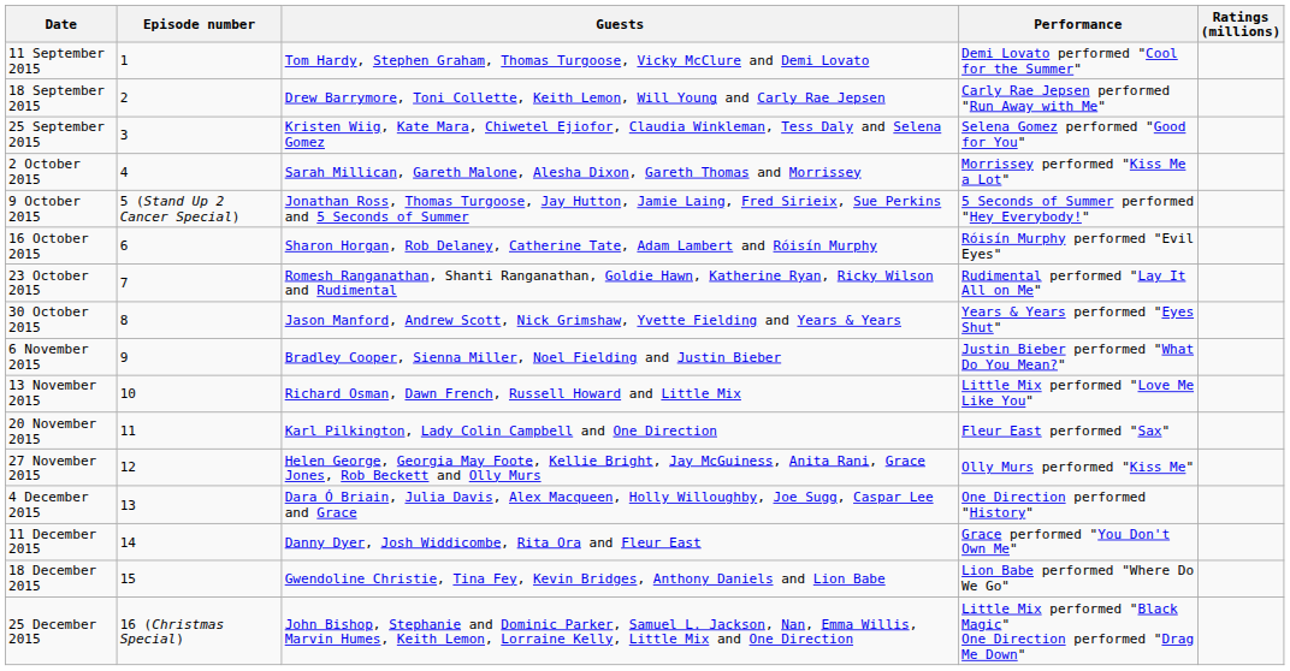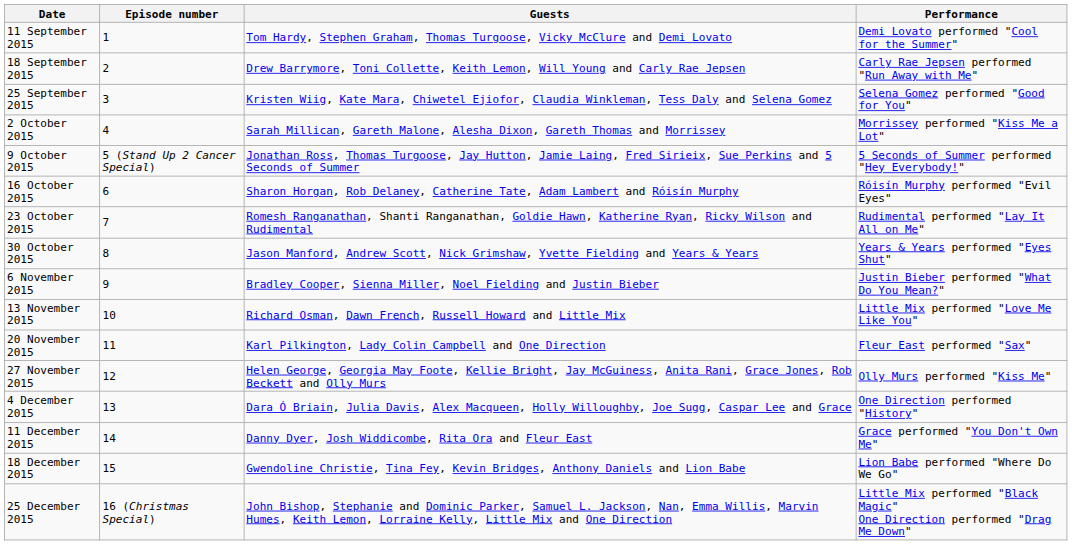 <table class="wikitable">
 <tr>
 <th>Date</th>
 <th>Episode number</th>
 <th>Guests</th>
 <th>Performance</th>
-<th>Ratings<br>(millions)</th>
 </tr>
 <tr>
 <td>11 September 2015</td>
 <td>1</td>
 <td><a href='#'>Tom Hardy</a>, <a href='#'>Stephen Graham</a>, <a href='#'>Thomas Turgoose</a>, <a href='#'>Vicky McClure</a> and <a href='#'>Demi Lovato</a></td>
 <td><a href='#'>Demi Lovato</a> performed "<a href='#'>Cool for the Summer</a>"</td>
-<td></td>
 </tr>
 <tr>
 <td>18 September 2015</td>
 <td>2</td>
 <td><a href='#'>Drew Barrymore</a>, <a href='#'>Toni Collette</a>, <a href='#'>Keith Lemon</a>, <a href='#'>Will Young</a> and <a href='#'>Carly Rae Jepsen</a></td>
 <td><a href='#'>Carly Rae Jepsen</a> performed "<a href='#'>Run Away with Me</a>"</td>
-<td></td>
 </tr>
 <tr>
 <td>25 September 2015</td>
 <td>3</td>
 <td><a href='#'>Kristen Wiig</a>, <a href='#'>Kate Mara</a>, <a href='#'>Chiwetel Ejiofor</a>, <a href='#'>Claudia Winkleman</a>, <a href='#'>Tess Daly</a> and <a href='#'>Selena Gomez</a></td>
 <td><a href='#'>Selena Gomez</a> performed "<a href='#'>Good for You</a>"</td>
-<td></td>
 </tr>
 <tr>
 <td>2 October 2015</td>
 <td>4</td>
 <td><a href='#'>Sarah Millican</a>, <a href='#'>Gareth Malone</a>, <a href='#'>Alesha Dixon</a>, <a href='#'>Gareth Thomas</a> and <a href='#'>Morrissey</a></td>
 <td><a href='#'>Morrissey</a> performed "<a href='#'>Kiss Me a Lot</a>"</td>
-<td></td>
 </tr>
 <tr>
 <td>9 October 2015</td>
 <td>5 (<em>Stand Up 2 Cancer Special</em>)</td>
 <td><a href='#'>Jonathan Ross</a>, <a href='#'>Thomas Turgoose</a>, <a href='#'>Jay Hutton</a>, <a href='#'>Jamie Laing</a>, <a href='#'>Fred Sirieix</a>, <a href='#'>Sue Perkins</a> and <a href='#'>5 Seconds of Summer</a></td>
 <td><a href='#'>5 Seconds of Summer</a> performed "<a href='#'>Hey Everybody!</a>"</td>
-<td></td>
 </tr>
 <tr>
 <td>16 October 2015</td>
 <td>6</td>
 <td><a href='#'>Sharon Horgan</a>, <a href='#'>Rob Delaney</a>, <a href='#'>Catherine Tate</a>, <a href='#'>Adam Lambert</a> and <a href='#'>Róisín Murphy</a></td>
 <td><a href='#'>Róisín Murphy</a> performed "Evil Eyes"</td>
-<td></td>
 </tr>
 <tr>
 <td>23 October 2015</td>
 <td>7</td>
 <td><a href='#'>Romesh Ranganathan</a>, Shanti Ranganathan, <a href='#'>Goldie Hawn</a>, <a href='#'>Katherine Ryan</a>, <a href='#'>Ricky Wilson</a> and <a href='#'>Rudimental</a></td>
 <td><a href='#'>Rudimental</a> performed "<a href='#'>Lay It All on Me</a>"</td>
-<td></td>
 </tr>
 <tr>
 <td>30 October 2015</td>
 <td>8</td>
 <td><a href='#'>Jason Manford</a>, <a href='#'>Andrew Scott</a>, <a href='#'>Nick Grimshaw</a>, <a href='#'>Yvette Fielding</a> and <a href='#'>Years & Years</a></td>
 <td><a href='#'>Years & Years</a> performed "<a href='#'>Eyes Shut</a>"</td>
-<td></td>
 </tr>
 <tr>
 <td>6 November 2015</td>
 <td>9</td>
 <td><a href='#'>Bradley Cooper</a>, <a href='#'>Sienna Miller</a>, <a href='#'>Noel Fielding</a> and <a href='#'>Justin Bieber</a></td>
 <td><a href='#'>Justin Bieber</a> performed "<a href='#'>What Do You Mean?</a>"</td>
-<td></td>
 </tr>
 <tr>
 <td>13 November 2015</td>
 <td>10</td>
 <td><a href='#'>Richard Osman</a>, <a href='#'>Dawn French</a>, <a href='#'>Russell Howard</a> and <a href='#'>Little Mix</a></td>
 <td><a href='#'>Little Mix</a> performed "<a href='#'>Love Me Like You</a>"</td>
-<td></td>
 </tr>
 <tr>
 <td>20 November 2015</td>
 <td>11</td>
 <td><a href='#'>Karl Pilkington</a>, <a href='#'>Lady Colin Campbell</a> and <a href='#'>One Direction</a></td>
 <td><a href='#'>Fleur East</a> performed "<a href='#'>Sax</a>"</td>
-<td></td>
 </tr>
 <tr>
 <td>27 November 2015</td>
 <td>12</td>
 <td><a href='#'>Helen George</a>, <a href='#'>Georgia May Foote</a>, <a href='#'>Kellie Bright</a>, <a href='#'>Jay McGuiness</a>, <a href='#'>Anita Rani</a>, <a href='#'>Grace Jones</a>, <a href='#'>Rob Beckett</a> and <a href='#'>Olly Murs</a></td>
 <td><a href='#'>Olly Murs</a> performed "<a href='#'>Kiss Me</a>"</td>
-<td></td>
 </tr>
 <tr>
 <td>4 December 2015</td>
 <td>13</td>
 <td><a href='#'>Dara Ó Briain</a>, <a href='#'>Julia Davis</a>, <a href='#'>Alex Macqueen</a>, <a href='#'>Holly Willoughby</a>, <a href='#'>Joe Sugg</a>, <a href='#'>Caspar Lee</a> and <a href='#'>Grace</a></td>
 <td><a href='#'>One Direction</a> performed "<a href='#'>History</a>"</td>
-<td></td>
 </tr>
 <tr>
 <td>11 December 2015</td>
 <td>14</td>
 <td><a href='#'>Danny Dyer</a>, <a href='#'>Josh Widdicombe</a>, <a href='#'>Rita Ora</a> and <a href='#'>Fleur East</a></td>
 <td><a href='#'>Grace</a> performed "<a href='#'>You Don't Own Me</a>"</td>
-<td></td>
 </tr>
 <tr>
 <td>18 December 2015</td>
 <td>15</td>
 <td><a href='#'>Gwendoline Christie</a>, <a href='#'>Tina Fey</a>, <a href='#'>Kevin Bridges</a>, <a href='#'>Anthony Daniels</a> and <a href='#'>Lion Babe</a></td>
 <td><a href='#'>Lion Babe</a> performed "Where Do We Go"</td>
-<td></td>
 </tr>
 <tr>
 <td>25 December 2015</td>
 <td>16 (<em>Christmas Special</em>)</td>
 <td><a href='#'>John Bishop</a>, <a href='#'>Stephanie</a> and <a href='#'>Dominic Parker</a>, <a href='#'>Samuel L. Jackson</a>, <a href='#'>Nan</a>, <a href='#'>Emma Willis</a>, <a href='#'>Marvin Humes</a>, <a href='#'>Keith Lemon</a>, <a href='#'>Lorraine Kelly</a>, <a href='#'>Little Mix</a> and <a href='#'>One Direction</a></td>
 <td><a href='#'>Little Mix</a> performed "<a href='#'>Black Magic</a>"<br><a href='#'>One Direction</a> performed "<a href='#'>Drag Me Down</a>"</td>
-<td></td>
 </tr>
 </table>
